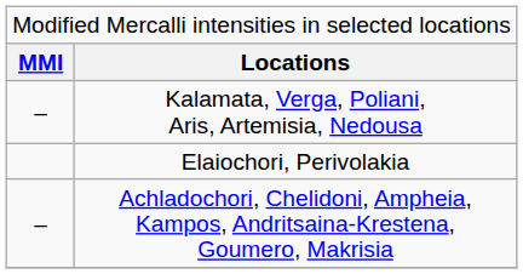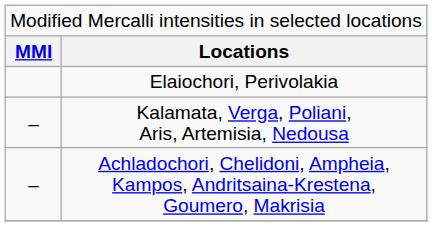 <table class="wikitable" style="float: right; text-align: center; font-size:90%">
 <tr>
 <td colspan="2" style="text-align: center;">Modified Mercalli intensities in selected locations</td>
 </tr>
 <tr>
 <th><a href='#'>MMI</a></th>
 <th>Locations</th>
 </tr>
 <tr>
+<td></td>
+<td>Elaiochori, Perivolakia</td>
+</tr>
+<tr>
 <td>–</td>
 <td>Kalamata, <a href='#'>Verga</a>, <a href='#'>Poliani</a>,<br>Aris, Artemisia, <a href='#'>Nedousa</a></td>
-</tr>
-<tr>
-<td></td>
-<td>Elaiochori, Perivolakia</td>
 </tr>
 <tr>
 <td>–</td>
 <td><a href='#'>Achladochori</a>, <a href='#'>Chelidoni</a>, <a href='#'>Ampheia</a>,<br><a href='#'>Kampos</a>, <a href='#'>Andritsaina-Krestena</a>,<br><a href='#'>Goumero</a>, <a href='#'>Makrisia</a></td>
 </tr>
 <tr>
 </tr>
 </table>
